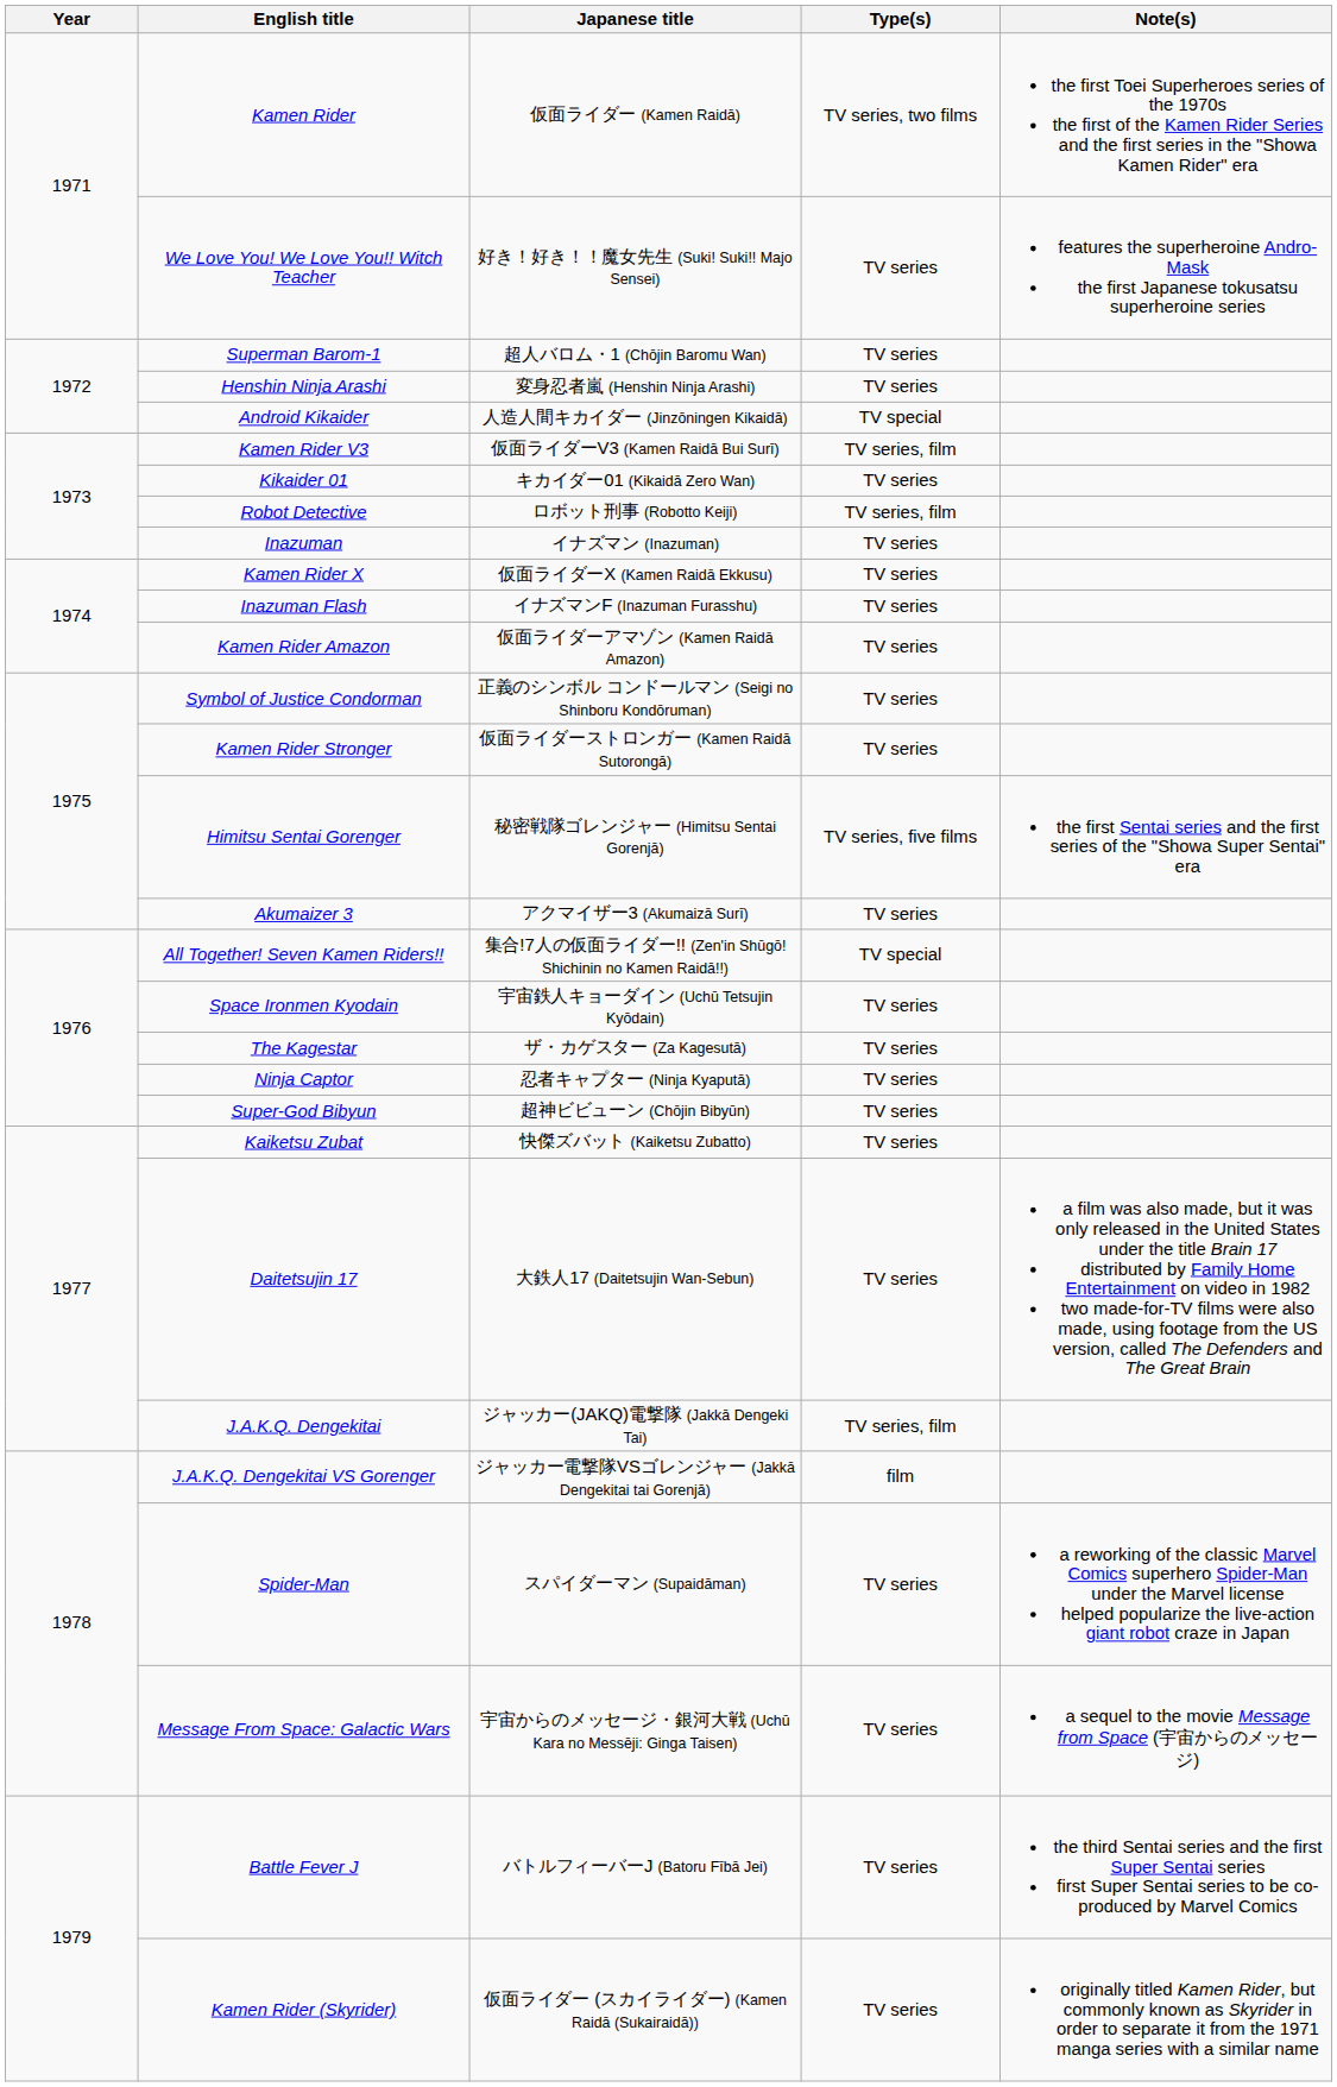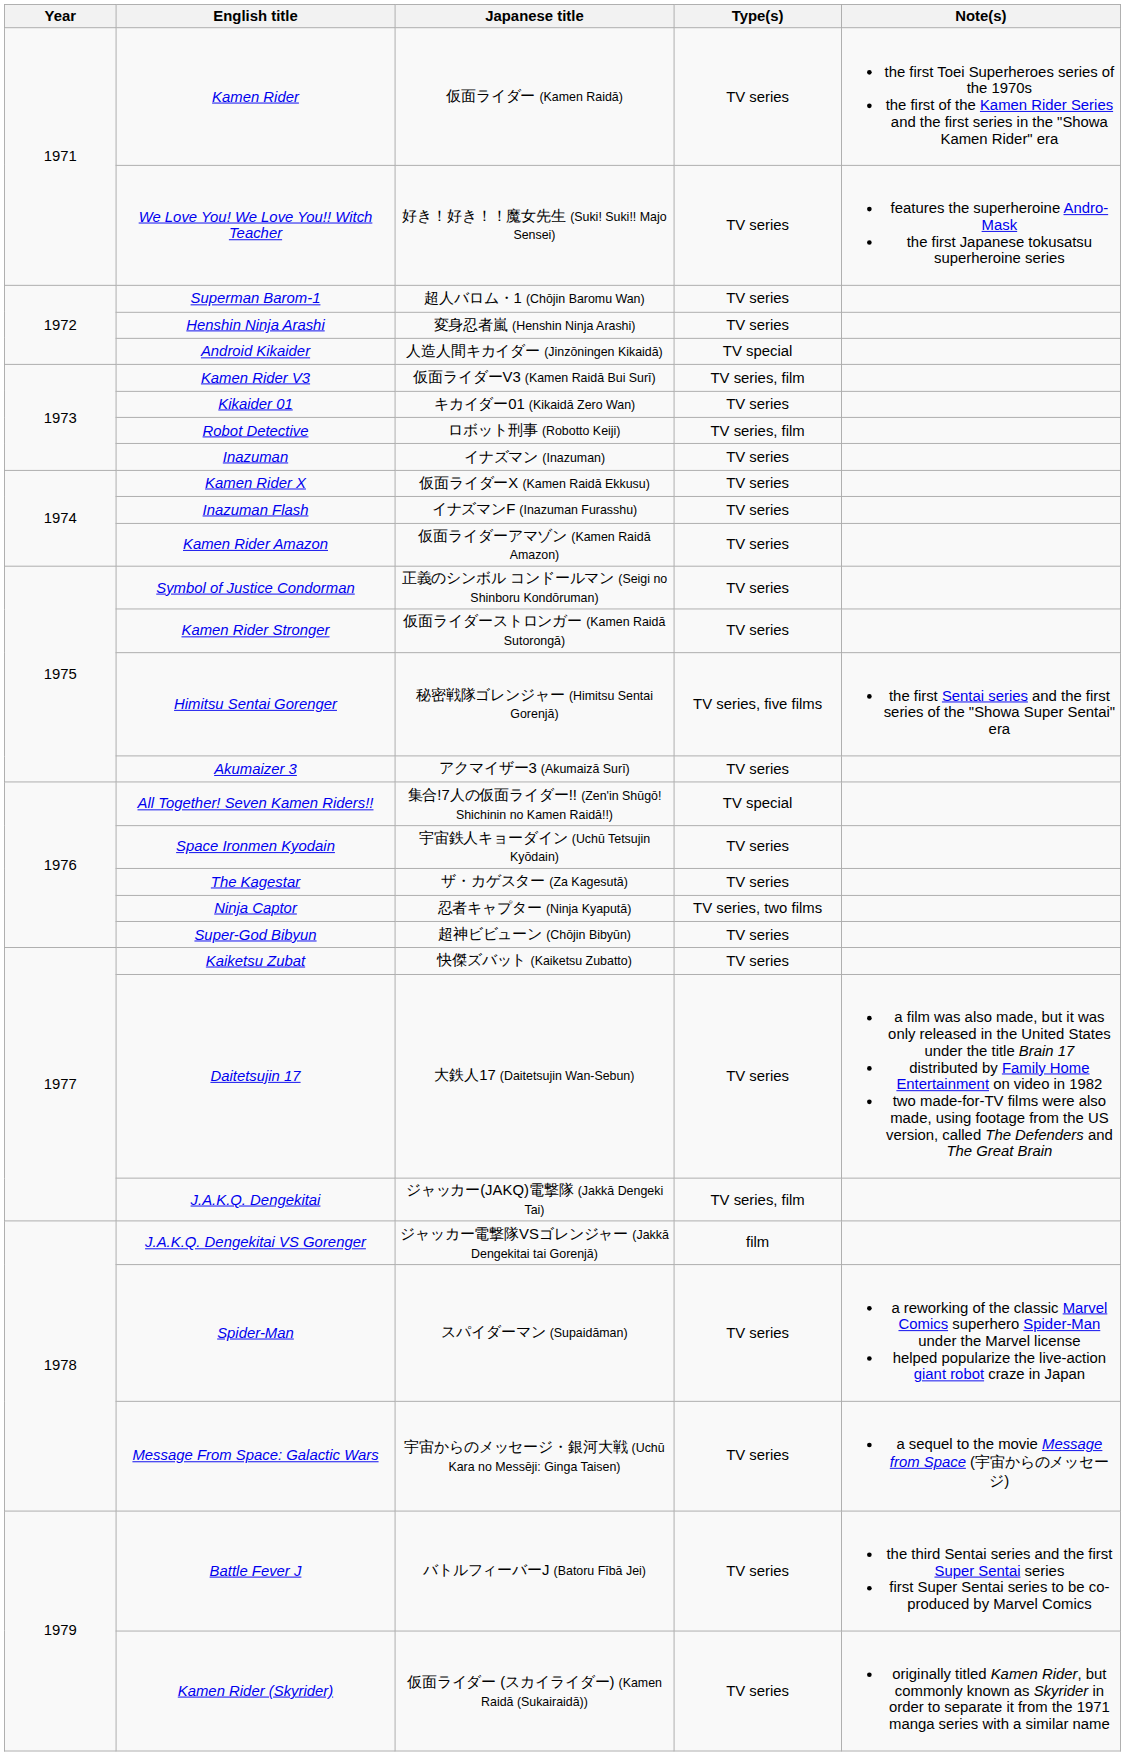 <table class="wikitable" style="width:95%; text-align:center">
 <tr>
 <th width=10%>Year</th>
 <th width=25%>English title</th>
 <th width=25%>Japanese title</th>
 <th width=15%>Type(s)</th>
 <th width=25%>Note(s)</th>
 </tr>
 <tr>
 <td rowspan=2>1971</td>
 <td><em><a href='#'>Kamen Rider</a></em></td>
 <td>仮面ライダー <small>(Kamen Raidā)</small></td>
-<td>TV series, two films</td>
+<td>TV series</td>
 <td><br><ul><li>the first Toei Superheroes series of the 1970s</li><li>the first of the <a href='#'>Kamen Rider Series</a> and the first series in the "Showa Kamen Rider" era</li></ul></td>
 </tr>
 <tr>
 <td><em><a href='#'>We Love You! We Love You!! Witch Teacher</a></em></td>
 <td>好き！好き！！魔女先生 <small>(Suki! Suki!! Majo Sensei)</small></td>
 <td>TV series</td>
 <td><br><ul><li>features the superheroine <a href='#'>Andro-Mask</a></li><li>the first Japanese tokusatsu superheroine series</li></ul></td>
 </tr>
 <tr>
 <td rowspan=3>1972</td>
 <td><em><a href='#'>Superman Barom-1</a></em></td>
 <td>超人バロム・1 <small>(Chōjin Baromu Wan)</small></td>
 <td>TV series</td>
 <td></td>
 </tr>
 <tr>
 <td><em><a href='#'>Henshin Ninja Arashi</a></em></td>
 <td>変身忍者嵐 <small>(Henshin Ninja Arashi)</small></td>
 <td>TV series</td>
 <td></td>
 </tr>
 <tr>
 <td><em><a href='#'>Android Kikaider</a></em></td>
 <td>人造人間キカイダー <small>(Jinzōningen Kikaidā)</small></td>
 <td>TV special</td>
 <td></td>
 </tr>
 <tr>
 <td rowspan=4>1973</td>
 <td><em><a href='#'>Kamen Rider V3</a></em></td>
 <td>仮面ライダーV3 <small>(Kamen Raidā Bui Surī)</small></td>
 <td>TV series, film</td>
 <td></td>
 </tr>
 <tr>
 <td><em><a href='#'>Kikaider 01</a></em></td>
 <td>キカイダー01 <small>(Kikaidā Zero Wan)</small></td>
 <td>TV series</td>
 <td></td>
 </tr>
 <tr>
 <td><em><a href='#'>Robot Detective</a></em></td>
 <td>ロボット刑事 <small>(Robotto Keiji)</small></td>
 <td>TV series, film</td>
 <td></td>
 </tr>
 <tr>
 <td><em><a href='#'>Inazuman</a></em></td>
 <td>イナズマン <small>(Inazuman)</small></td>
 <td>TV series</td>
 <td></td>
 </tr>
 <tr>
 <td rowspan=3>1974</td>
 <td><em><a href='#'>Kamen Rider X</a></em></td>
 <td>仮面ライダーX <small>(Kamen Raidā Ekkusu)</small></td>
 <td>TV series</td>
 <td></td>
 </tr>
 <tr>
 <td><em><a href='#'>Inazuman Flash</a></em></td>
 <td>イナズマンF <small>(Inazuman Furasshu)</small></td>
 <td>TV series</td>
 <td></td>
 </tr>
 <tr>
 <td><em><a href='#'>Kamen Rider Amazon</a></em></td>
 <td>仮面ライダーアマゾン <small>(Kamen Raidā Amazon)</small></td>
 <td>TV series</td>
 <td></td>
 </tr>
 <tr>
 <td rowspan=4>1975</td>
 <td><em><a href='#'>Symbol of Justice Condorman</a></em></td>
 <td>正義のシンボル コンドールマン <small>(Seigi no Shinboru Kondōruman)</small></td>
 <td>TV series</td>
 <td></td>
 </tr>
 <tr>
 <td><em><a href='#'>Kamen Rider Stronger</a></em></td>
 <td>仮面ライダーストロンガー <small>(Kamen Raidā Sutorongā)</small></td>
 <td>TV series</td>
 <td></td>
 </tr>
 <tr>
 <td><em><a href='#'>Himitsu Sentai Gorenger</a></em></td>
 <td>秘密戦隊ゴレンジャー <small>(Himitsu Sentai Gorenjā)</small></td>
 <td>TV series, five films</td>
 <td><br><ul><li>the first <a href='#'>Sentai series</a> and the first series of the "Showa Super Sentai" era</li></ul></td>
 </tr>
 <tr>
 <td><em><a href='#'>Akumaizer 3</a></em></td>
 <td>アクマイザー3 <small>(Akumaizā Surī)</small></td>
 <td>TV series</td>
 <td></td>
 </tr>
 <tr>
 <td rowspan=5>1976</td>
 <td><em><a href='#'>All Together! Seven Kamen Riders!!</a></em></td>
 <td>集合!7人の仮面ライダー!! <small>(Zen'in Shūgō! Shichinin no Kamen Raidā!!)</small></td>
 <td>TV special</td>
 <td></td>
 </tr>
 <tr>
 <td><em><a href='#'>Space Ironmen Kyodain</a></em></td>
 <td>宇宙鉄人キョーダイン <small>(Uchū Tetsujin Kyōdain) </small></td>
 <td>TV series</td>
 <td></td>
 </tr>
 <tr>
 <td><em><a href='#'>The Kagestar</a></em></td>
 <td>ザ・カゲスター <small>(Za Kagesutā)</small></td>
 <td>TV series</td>
 <td></td>
 </tr>
 <tr>
 <td><em><a href='#'>Ninja Captor</a></em></td>
 <td>忍者キャプター <small>(Ninja Kyaputā)</small></td>
-<td>TV series</td>
+<td>TV series, two films</td>
 <td></td>
 </tr>
 <tr>
 <td><em><a href='#'>Super-God Bibyun</a></em></td>
 <td>超神ビビューン <small>(Chōjin Bibyūn)</small></td>
 <td>TV series</td>
 <td></td>
 </tr>
 <tr>
 <td rowspan=3>1977</td>
 <td><em><a href='#'>Kaiketsu Zubat</a></em></td>
 <td>快傑ズバット <small>(Kaiketsu Zubatto)</small></td>
 <td>TV series</td>
 <td></td>
 </tr>
 <tr>
 <td><em><a href='#'>Daitetsujin 17</a></em></td>
 <td>大鉄人17 <small>(Daitetsujin Wan-Sebun)</small></td>
 <td>TV series</td>
 <td><br><ul><li>a film was also made, but it was only released in the United States under the title <em>Brain 17</em></li><li>distributed by <a href='#'>Family Home Entertainment</a> on video in 1982</li><li>two made-for-TV films were also made, using footage from the US version, called <em>The Defenders</em> and <em>The Great Brain</em></li></ul></td>
 </tr>
 <tr>
 <td><em><a href='#'>J.A.K.Q. Dengekitai</a></em></td>
 <td>ジャッカー(JAKQ)電撃隊 <small>(Jakkā Dengeki Tai)</small></td>
 <td>TV series, film</td>
 <td></td>
 </tr>
 <tr>
 <td rowspan=3>1978</td>
 <td><em><a href='#'>J.A.K.Q. Dengekitai VS Gorenger</a></em></td>
 <td>ジャッカー電撃隊VSゴレンジャー <small>(Jakkā Dengekitai tai Gorenjā)</small></td>
 <td>film</td>
 <td></td>
 </tr>
 <tr>
 <td><em><a href='#'>Spider-Man</a></em></td>
 <td>スパイダーマン <small>(Supaidāman)</small></td>
 <td>TV series</td>
 <td><br><ul><li>a reworking of the classic <a href='#'>Marvel Comics</a> superhero <a href='#'>Spider-Man</a> under the Marvel license</li><li>helped popularize the live-action <a href='#'>giant robot</a> craze in Japan</li></ul></td>
 </tr>
 <tr>
 <td><em><a href='#'>Message From Space: Galactic Wars</a></em></td>
 <td>宇宙からのメッセージ・銀河大戦 <small>(Uchū Kara no Messēji: Ginga Taisen)</small></td>
 <td>TV series</td>
 <td><br><ul><li>a sequel to the movie <em><a href='#'>Message from Space</a></em> (宇宙からのメッセージ)</li></ul></td>
 </tr>
 <tr>
 <td rowspan=2>1979</td>
 <td><em><a href='#'>Battle Fever J</a></em></td>
 <td>バトルフィーバーJ <small>(Batoru Fībā Jei)</small></td>
 <td>TV series</td>
 <td><br><ul><li>the third Sentai series and the first <a href='#'>Super Sentai</a> series</li><li>first Super Sentai series to be co-produced by Marvel Comics</li></ul></td>
 </tr>
 <tr>
 <td><em><a href='#'>Kamen Rider (Skyrider)</a></em></td>
 <td>仮面ライダー (スカイライダー) <small>(Kamen Raidā (Sukairaidā))</small></td>
 <td>TV series</td>
 <td><br><ul><li>originally titled <em>Kamen Rider</em>, but commonly known as <em>Skyrider</em> in order to separate it from the 1971 manga series with a similar name</li></ul></td>
 </tr>
 </table>
